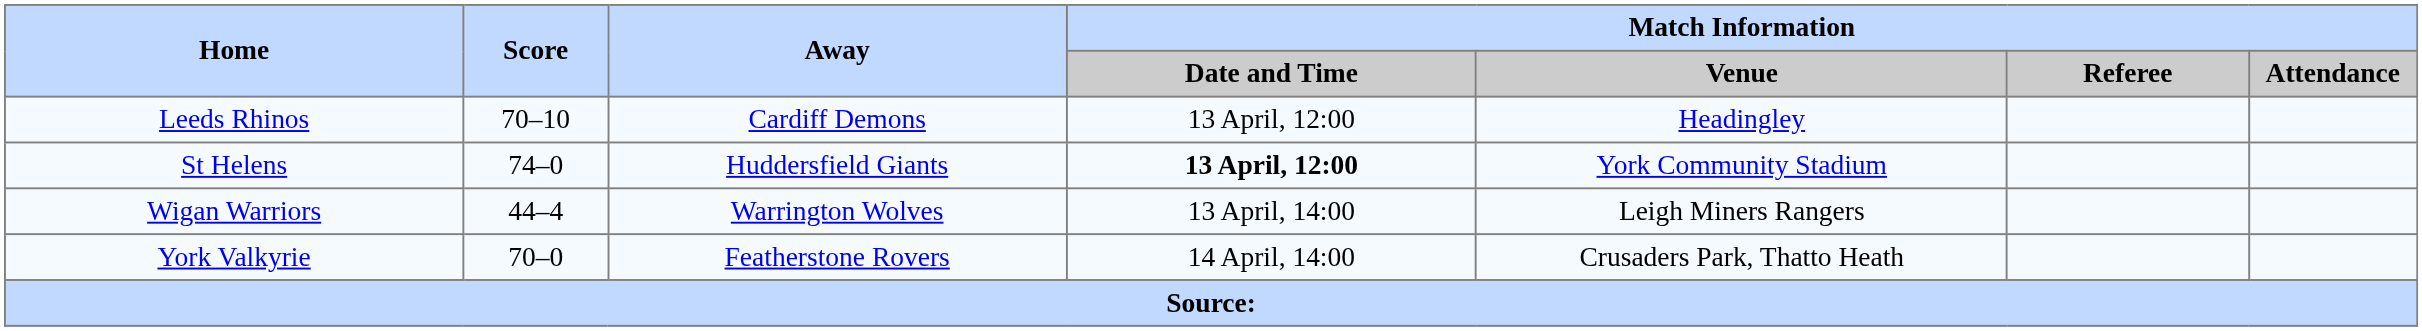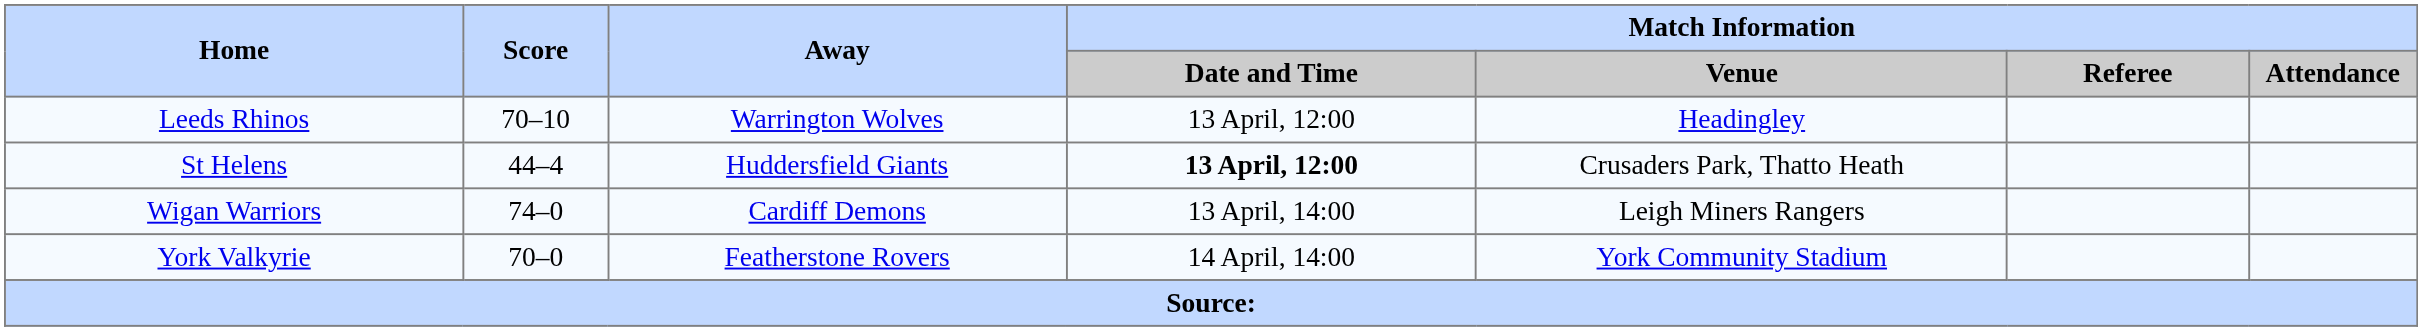 <table border=1 style="border-collapse:collapse; font-size:90%; text-align:center"; cellpadding=3 cellspacing=0 width=100%>
 <tr bgcolor="#c1d8ff">
 <th rowspan=2 width=19%>Home</th>
 <th rowspan=2 width=6%>Score</th>
 <th rowspan=2 width=19%>Away</th>
 <th colspan=4>Match Information</th>
 </tr>
 <tr bgcolor="#cccccc">
 <th width=17%>Date and Time</th>
 <th width=22%>Venue</th>
 <th width=10%>Referee</th>
 <th width=7%>Attendance</th>
 </tr>
 <tr bgcolor=#f5faff>
 <td><a href='#'>Leeds Rhinos</a></td>
 <td>70–10</td>
-<td><a href='#'>Cardiff Demons</a></td>
+<td><a href='#'>Warrington Wolves</a></td>
 <td>13 April, 12:00</td>
 <td><a href='#'>Headingley</a></td>
 <td></td>
 <td></td>
 </tr>
 <tr bgcolor=#f5faff>
 <td><a href='#'>St Helens</a></td>
-<td>74–0</td>
+<td>44–4</td>
 <td><a href='#'>Huddersfield Giants</a></td>
 <td><strong>13 April, 12:00</strong></td>
-<td><a href='#'>York Community Stadium</a></td>
+<td>Crusaders Park, Thatto Heath</td>
 <td></td>
 <td></td>
 </tr>
 <tr bgcolor=#f5faff>
 <td><a href='#'>Wigan Warriors</a></td>
-<td>44–4</td>
-<td><a href='#'>Warrington Wolves</a></td>
+<td>74–0</td>
+<td><a href='#'>Cardiff Demons</a></td>
 <td>13 April, 14:00</td>
 <td>Leigh Miners Rangers</td>
 <td></td>
 <td></td>
 </tr>
 <tr bgcolor=#f5faff>
 <td><a href='#'>York Valkyrie</a></td>
 <td>70–0</td>
 <td><a href='#'>Featherstone Rovers</a></td>
 <td>14 April, 14:00</td>
-<td>Crusaders Park, Thatto Heath</td>
+<td><a href='#'>York Community Stadium</a></td>
 <td></td>
 <td></td>
 </tr>
 <tr style="background:#c1d8ff;">
 <th colspan=8>Source:</th>
 </tr>
 </table>
